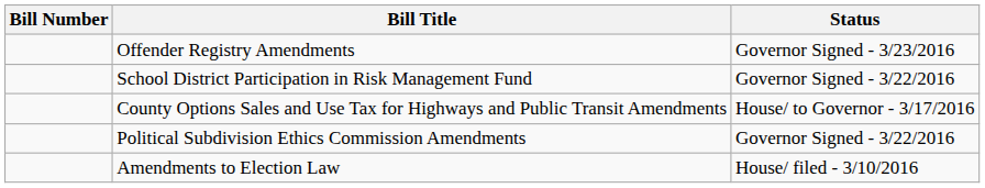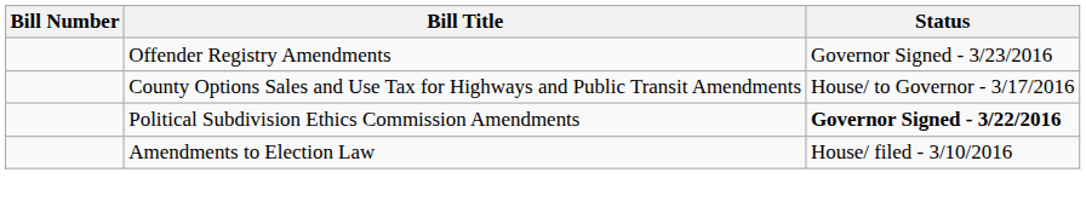 <table class="wikitable">
 <tr>
 <th>Bill Number</th>
 <th>Bill Title</th>
 <th>Status</th>
 </tr>
 <tr>
 <td></td>
 <td>Offender Registry Amendments</td>
 <td>Governor Signed - 3/23/2016</td>
 </tr>
 <tr>
 <td></td>
-<td>School District Participation in Risk Management Fund</td>
-<td>Governor Signed - 3/22/2016</td>
-</tr>
-<tr>
-<td></td>
 <td>County Options Sales and Use Tax for Highways and Public Transit Amendments</td>
 <td>House/ to Governor - 3/17/2016</td>
 </tr>
 <tr>
 <td></td>
 <td>Political Subdivision Ethics Commission Amendments</td>
-<td>Governor Signed - 3/22/2016</td>
+<td><strong>Governor Signed - 3/22/2016</strong></td>
 </tr>
 <tr>
 <td></td>
 <td>Amendments to Election Law</td>
 <td>House/ filed - 3/10/2016</td>
 </tr>
 </table>
